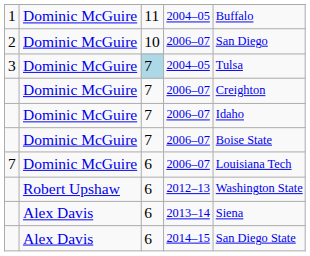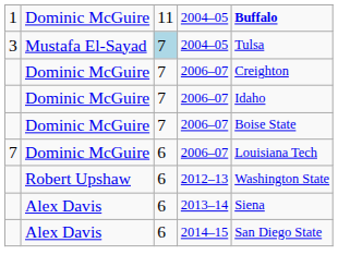 <table class="wikitable">
 <tr>
 </tr>
 <tr>
 <td>1</td>
 <td><a href='#'>Dominic McGuire</a></td>
 <td>11</td>
 <td style="font-size:80%;"><a href='#'>2004–05</a></td>
-<td style="font-size:80%;"><a href='#'>Buffalo</a></td>
-</tr>
-<tr>
-<td>2</td>
-<td><a href='#'>Dominic McGuire</a></td>
-<td>10</td>
-<td style="font-size:80%;"><a href='#'>2006–07</a></td>
-<td style="font-size:80%;"><a href='#'>San Diego</a></td>
+<td style="font-size:80%;"><strong><a href='#'>Buffalo</a></strong></td>
 </tr>
 <tr>
 <td>3</td>
-<td><a href='#'>Dominic McGuire</a></td>
+<td><a href='#'>Mustafa El-Sayad</a></td>
 <td style="background: lightblue;">7</td>
 <td style="font-size:80%;"><a href='#'>2004–05</a></td>
 <td style="font-size:80%;"><a href='#'>Tulsa</a></td>
 </tr>
 <tr>
 <td></td>
 <td><a href='#'>Dominic McGuire</a></td>
 <td>7</td>
 <td style="font-size:80%;"><a href='#'>2006–07</a></td>
 <td style="font-size:80%;"><a href='#'>Creighton</a></td>
 </tr>
 <tr>
 <td></td>
 <td><a href='#'>Dominic McGuire</a></td>
 <td>7</td>
 <td style="font-size:80%;"><a href='#'>2006–07</a></td>
 <td style="font-size:80%;"><a href='#'>Idaho</a></td>
 </tr>
 <tr>
 <td></td>
 <td><a href='#'>Dominic McGuire</a></td>
 <td>7</td>
 <td style="font-size:80%;"><a href='#'>2006–07</a></td>
 <td style="font-size:80%;"><a href='#'>Boise State</a></td>
 </tr>
 <tr>
 <td>7</td>
 <td><a href='#'>Dominic McGuire</a></td>
 <td>6</td>
 <td style="font-size:80%;"><a href='#'>2006–07</a></td>
 <td style="font-size:80%;"><a href='#'>Louisiana Tech</a></td>
 </tr>
 <tr>
 <td></td>
 <td><a href='#'>Robert Upshaw</a></td>
 <td>6</td>
 <td style="font-size:80%;"><a href='#'>2012–13</a></td>
 <td style="font-size:80%;"><a href='#'>Washington State</a></td>
 </tr>
 <tr>
 <td></td>
 <td><a href='#'>Alex Davis</a></td>
 <td>6</td>
 <td style="font-size:80%;"><a href='#'>2013–14</a></td>
 <td style="font-size:80%;"><a href='#'>Siena</a></td>
 </tr>
 <tr>
 <td></td>
 <td><a href='#'>Alex Davis</a></td>
 <td>6</td>
 <td style="font-size:80%;"><a href='#'>2014–15</a></td>
 <td style="font-size:80%;"><a href='#'>San Diego State</a></td>
 </tr>
 </table>
